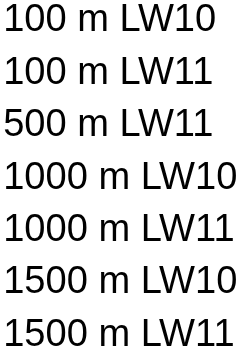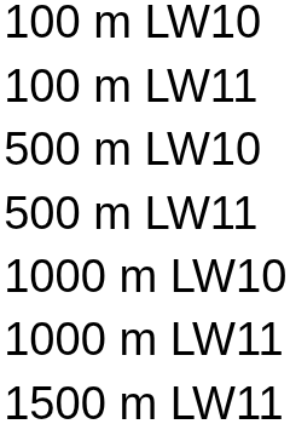 <table>
 <tr>
 <td>100 m LW10<br></td>
 <td></td>
 <td></td>
 <td></td>
 </tr>
 <tr>
 <td>100 m LW11<br></td>
+<td></td>
+<td></td>
+<td></td>
+</tr>
+<tr>
+<td>500 m LW10<br></td>
 <td></td>
 <td></td>
 <td></td>
 </tr>
 <tr>
 <td>500 m LW11<br></td>
 <td></td>
 <td></td>
 <td></td>
 </tr>
 <tr>
 <td>1000 m LW10<br></td>
 <td></td>
 <td></td>
 <td></td>
 </tr>
 <tr>
 <td>1000 m LW11<br></td>
 <td></td>
 <td></td>
 <td></td>
 </tr>
 <tr>
-<td>1500 m LW10<br></td>
-<td></td>
-<td></td>
-<td></td>
-</tr>
-<tr>
 <td>1500 m LW11<br></td>
 <td></td>
 <td></td>
 <td></td>
 </tr>
 </table>
